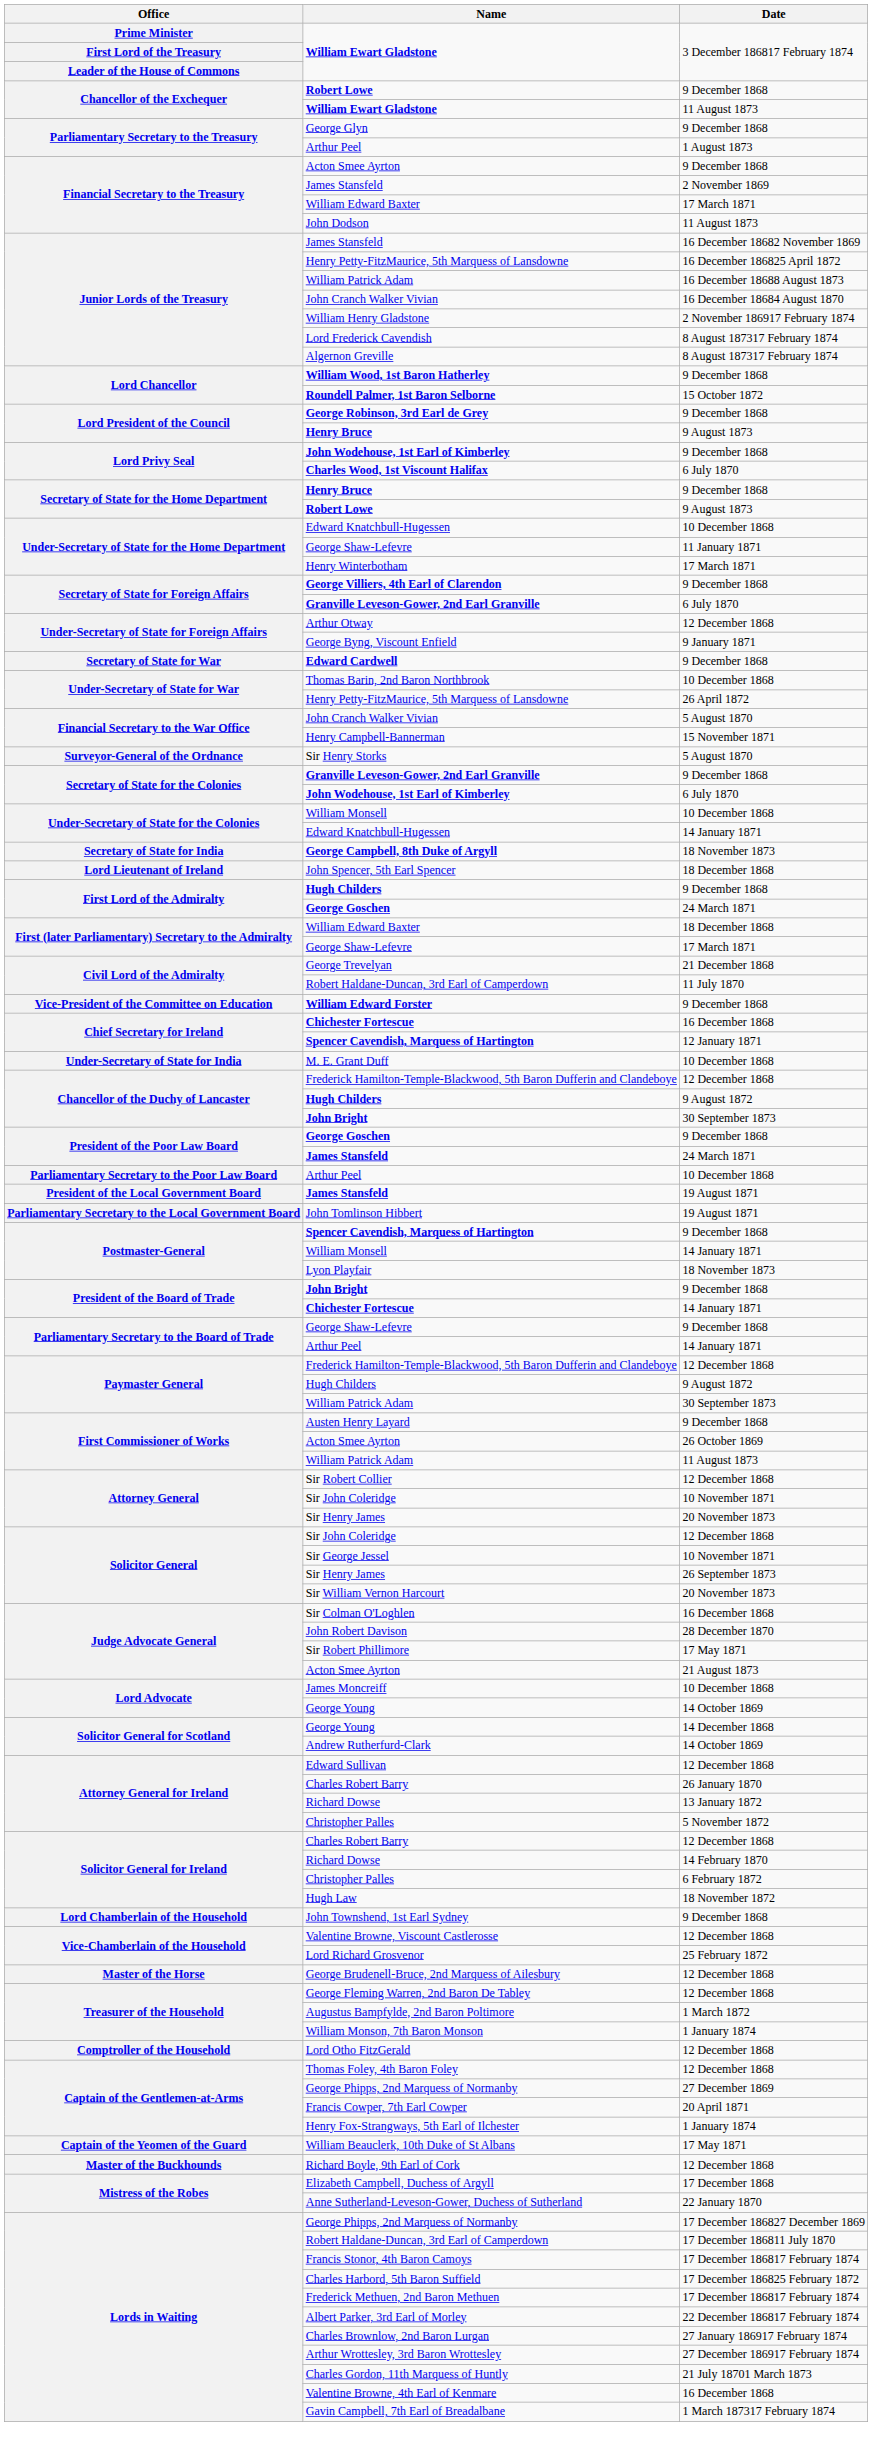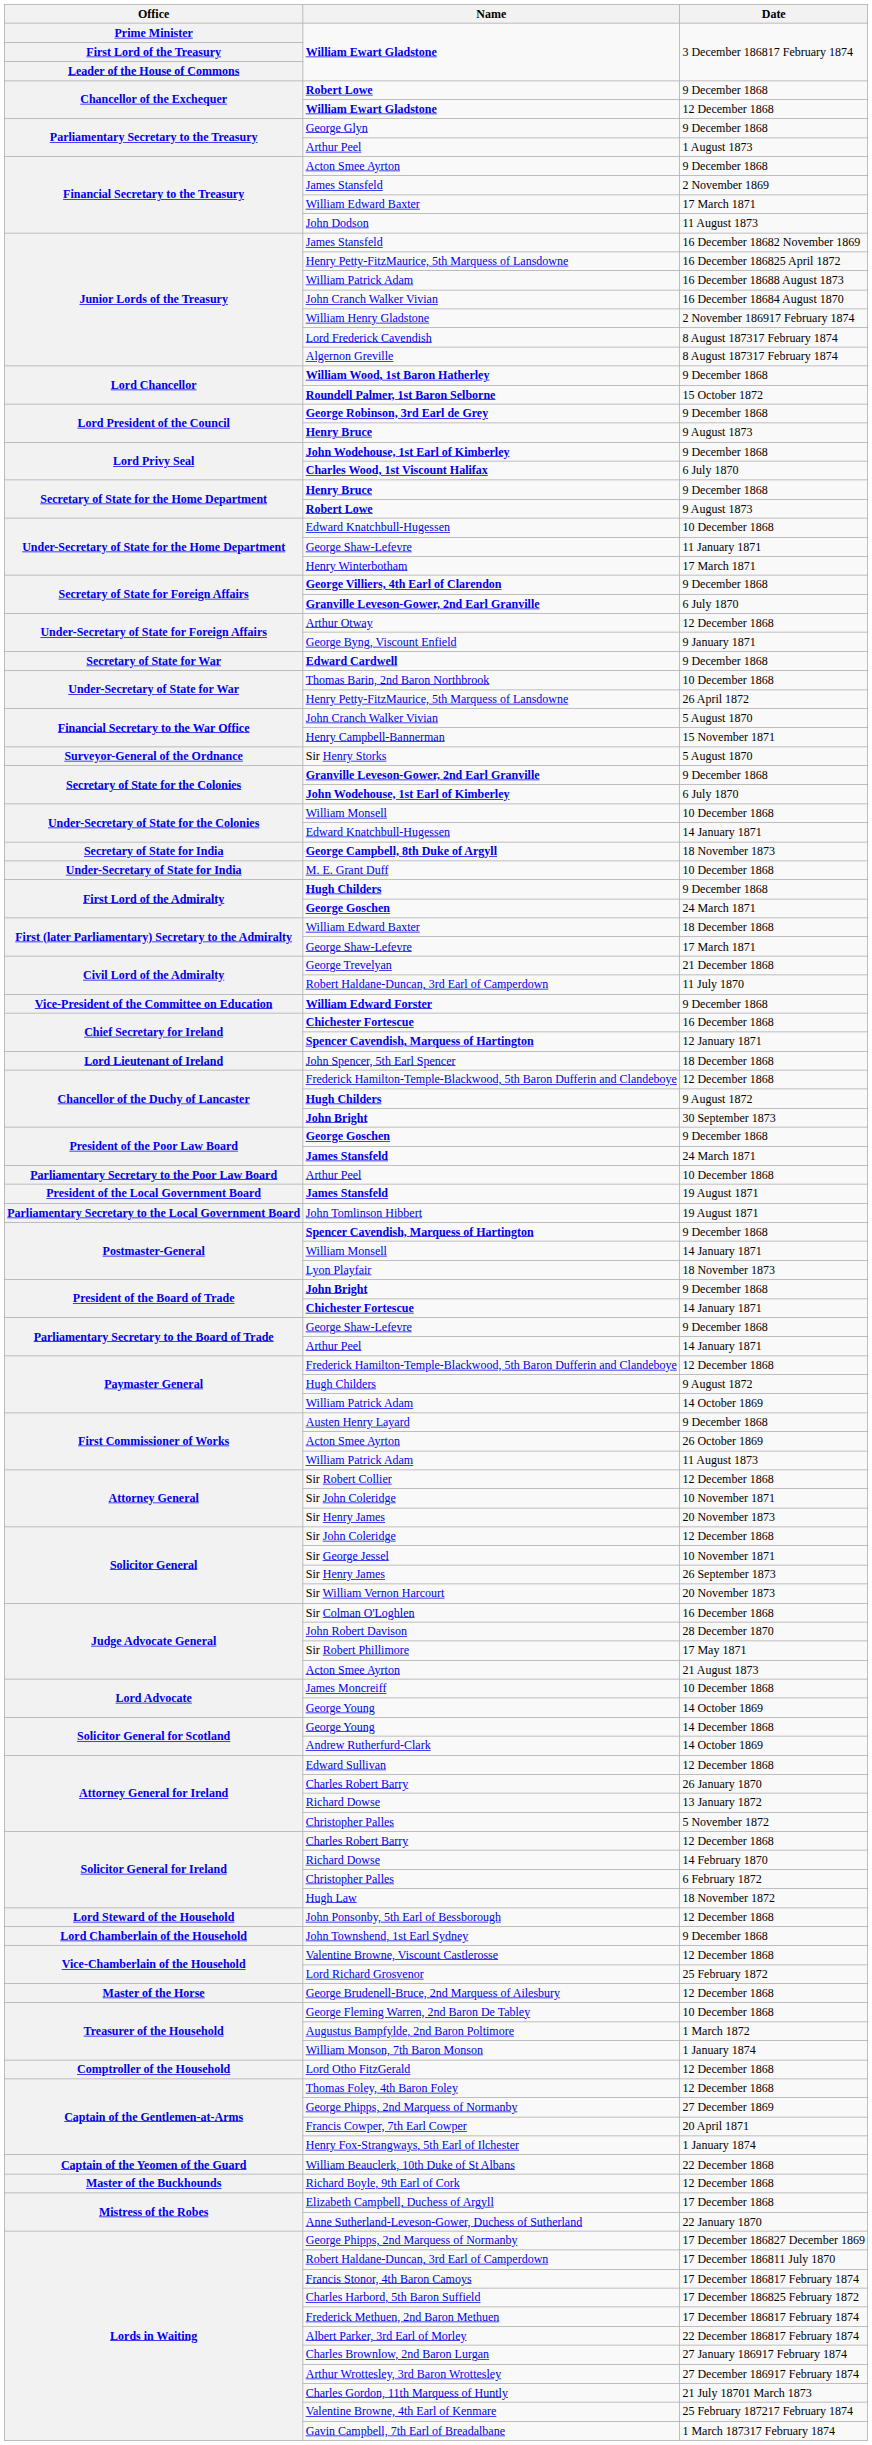 <table class="wikitable plainrowheaders">
 <tr>
 <th>Office</th>
 <th>Name</th>
 <th>Date</th>
 </tr>
 <tr>
 <th scope=row><a href='#'>Prime Minister</a></th>
 <td rowspan=3><strong><a href='#'>William Ewart Gladstone</a></strong></td>
 <td rowspan=3>3 December 186817 February 1874</td>
 </tr>
 <tr>
 <th scope=row><a href='#'>First Lord of the Treasury</a></th>
 </tr>
 <tr>
 <th scope=row><a href='#'>Leader of the House of Commons</a></th>
 </tr>
 <tr>
 <th scope=row rowspan=2><a href='#'>Chancellor of the Exchequer</a></th>
 <td><strong><a href='#'>Robert Lowe</a></strong></td>
 <td>9 December 1868</td>
 </tr>
 <tr>
 <td><strong><a href='#'>William Ewart Gladstone</a></strong></td>
-<td>11 August 1873</td>
+<td>12 December 1868</td>
 </tr>
 <tr>
 <th scope=row rowspan=2><a href='#'>Parliamentary Secretary to the Treasury</a></th>
 <td><a href='#'>George Glyn</a></td>
 <td>9 December 1868</td>
 </tr>
 <tr>
 <td><a href='#'>Arthur Peel</a></td>
 <td>1 August 1873</td>
 </tr>
 <tr>
 <th scope=row rowspan=4><a href='#'>Financial Secretary to the Treasury</a></th>
 <td><a href='#'>Acton Smee Ayrton</a></td>
 <td>9 December 1868</td>
 </tr>
 <tr>
 <td><a href='#'>James Stansfeld</a></td>
 <td>2 November 1869</td>
 </tr>
 <tr>
 <td><a href='#'>William Edward Baxter</a></td>
 <td>17 March 1871</td>
 </tr>
 <tr>
 <td><a href='#'>John Dodson</a></td>
 <td>11 August 1873</td>
 </tr>
 <tr>
 <th scope=row rowspan=7><a href='#'>Junior Lords of the Treasury</a></th>
 <td><a href='#'>James Stansfeld</a></td>
 <td>16 December 18682 November 1869</td>
 </tr>
 <tr>
 <td><a href='#'>Henry Petty-FitzMaurice, 5th Marquess of Lansdowne</a></td>
 <td>16 December 186825 April 1872</td>
 </tr>
 <tr>
 <td><a href='#'>William Patrick Adam</a></td>
 <td>16 December 18688 August 1873</td>
 </tr>
 <tr>
 <td><a href='#'>John Cranch Walker Vivian</a></td>
 <td>16 December 18684 August 1870</td>
 </tr>
 <tr>
 <td><a href='#'>William Henry Gladstone</a></td>
 <td>2 November 186917 February 1874</td>
 </tr>
 <tr>
 <td><a href='#'>Lord Frederick Cavendish</a></td>
 <td>8 August 187317 February 1874</td>
 </tr>
 <tr>
 <td><a href='#'>Algernon Greville</a></td>
 <td>8 August 187317 February 1874</td>
 </tr>
 <tr>
 <th scope=row rowspan=2><a href='#'>Lord Chancellor</a></th>
 <td><strong><a href='#'>William Wood, 1st Baron Hatherley</a></strong></td>
 <td>9 December 1868</td>
 </tr>
 <tr>
 <td><strong><a href='#'>Roundell Palmer, 1st Baron Selborne</a></strong></td>
 <td>15 October 1872</td>
 </tr>
 <tr>
 <th scope=row rowspan=2><a href='#'>Lord President of the Council</a></th>
 <td><strong><a href='#'>George Robinson, 3rd Earl de Grey</a></strong></td>
 <td>9 December 1868</td>
 </tr>
 <tr>
 <td><strong><a href='#'>Henry Bruce</a></strong></td>
 <td>9 August 1873</td>
 </tr>
 <tr>
 <th scope=row rowspan=2><a href='#'>Lord Privy Seal</a></th>
 <td><strong><a href='#'>John Wodehouse, 1st Earl of Kimberley</a></strong></td>
 <td>9 December 1868</td>
 </tr>
 <tr>
 <td><strong><a href='#'>Charles Wood, 1st Viscount Halifax</a></strong></td>
 <td>6 July 1870</td>
 </tr>
 <tr>
 <th scope=row rowspan=2><a href='#'>Secretary of State for the Home Department</a></th>
 <td><strong><a href='#'>Henry Bruce</a></strong></td>
 <td>9 December 1868</td>
 </tr>
 <tr>
 <td><strong><a href='#'>Robert Lowe</a></strong></td>
 <td>9 August 1873</td>
 </tr>
 <tr>
 <th scope=row rowspan=3><a href='#'>Under-Secretary of State for the Home Department</a></th>
 <td><a href='#'>Edward Knatchbull-Hugessen</a></td>
 <td>10 December 1868</td>
 </tr>
 <tr>
 <td><a href='#'>George Shaw-Lefevre</a></td>
 <td>11 January 1871</td>
 </tr>
 <tr>
 <td><a href='#'>Henry Winterbotham</a></td>
 <td>17 March 1871</td>
 </tr>
 <tr>
 <th scope=row rowspan=2><a href='#'>Secretary of State for Foreign Affairs</a></th>
 <td><strong><a href='#'>George Villiers, 4th Earl of Clarendon</a></strong></td>
 <td>9 December 1868</td>
 </tr>
 <tr>
 <td><strong><a href='#'>Granville Leveson-Gower, 2nd Earl Granville</a></strong></td>
 <td>6 July 1870</td>
 </tr>
 <tr>
 <th scope=row rowspan=2><a href='#'>Under-Secretary of State for Foreign Affairs</a></th>
 <td><a href='#'>Arthur Otway</a></td>
 <td>12 December 1868</td>
 </tr>
 <tr>
 <td><a href='#'>George Byng, Viscount Enfield</a></td>
 <td>9 January 1871</td>
 </tr>
 <tr>
 <th scope=row><a href='#'>Secretary of State for War</a></th>
 <td><strong><a href='#'>Edward Cardwell</a></strong></td>
 <td>9 December 1868</td>
 </tr>
 <tr>
 <th scope=row rowspan=2><a href='#'>Under-Secretary of State for War</a></th>
 <td><a href='#'>Thomas Barin, 2nd Baron Northbrook</a></td>
 <td>10 December 1868</td>
 </tr>
 <tr>
 <td><a href='#'>Henry Petty-FitzMaurice, 5th Marquess of Lansdowne</a></td>
 <td>26 April 1872</td>
 </tr>
 <tr>
 <th scope=row rowspan=2><a href='#'>Financial Secretary to the War Office</a></th>
 <td><a href='#'>John Cranch Walker Vivian</a></td>
 <td>5 August 1870</td>
 </tr>
 <tr>
 <td><a href='#'>Henry Campbell-Bannerman</a></td>
 <td>15 November 1871</td>
 </tr>
 <tr>
 <th scope=row><a href='#'>Surveyor-General of the Ordnance</a></th>
 <td>Sir <a href='#'>Henry Storks</a></td>
 <td>5 August 1870</td>
 </tr>
 <tr>
 <th scope=row rowspan=2><a href='#'>Secretary of State for the Colonies</a></th>
 <td><strong><a href='#'>Granville Leveson-Gower, 2nd Earl Granville</a></strong></td>
 <td>9 December 1868</td>
 </tr>
 <tr>
 <td><strong><a href='#'>John Wodehouse, 1st Earl of Kimberley</a></strong></td>
 <td>6 July 1870</td>
 </tr>
 <tr>
 <th scope=row rowspan=2><a href='#'>Under-Secretary of State for the Colonies</a></th>
 <td><a href='#'>William Monsell</a></td>
 <td>10 December 1868</td>
 </tr>
 <tr>
 <td><a href='#'>Edward Knatchbull-Hugessen</a></td>
 <td>14 January 1871</td>
 </tr>
 <tr>
 <th scope=row><a href='#'>Secretary of State for India</a></th>
 <td><strong><a href='#'>George Campbell, 8th Duke of Argyll</a></strong></td>
 <td>18 November 1873</td>
 </tr>
 <tr>
-<th scope=row><a href='#'>Lord Lieutenant of Ireland</a></th>
-<td><a href='#'>John Spencer, 5th Earl Spencer</a></td>
-<td>18 December 1868</td>
+<th scope=row><a href='#'>Under-Secretary of State for India</a></th>
+<td><a href='#'>M. E. Grant Duff</a></td>
+<td>10 December 1868</td>
 </tr>
 <tr>
 <th scope=row rowspan=2><a href='#'>First Lord of the Admiralty</a></th>
 <td><strong><a href='#'>Hugh Childers</a></strong></td>
 <td>9 December 1868</td>
 </tr>
 <tr>
 <td><strong><a href='#'>George Goschen</a></strong></td>
 <td>24 March 1871</td>
 </tr>
 <tr>
 <th scope=row rowspan=2><a href='#'>First (later Parliamentary) Secretary to the Admiralty</a></th>
 <td><a href='#'>William Edward Baxter</a></td>
 <td>18 December 1868</td>
 </tr>
 <tr>
 <td><a href='#'>George Shaw-Lefevre</a></td>
 <td>17 March 1871</td>
 </tr>
 <tr>
 <th scope=row rowspan=2><a href='#'>Civil Lord of the Admiralty</a></th>
 <td><a href='#'>George Trevelyan</a></td>
 <td>21 December 1868</td>
 </tr>
 <tr>
 <td><a href='#'>Robert Haldane-Duncan, 3rd Earl of Camperdown</a></td>
 <td>11 July 1870</td>
 </tr>
 <tr>
 <th scope=row><a href='#'>Vice-President of the Committee on Education</a></th>
 <td><strong><a href='#'>William Edward Forster</a></strong></td>
 <td>9 December 1868</td>
 </tr>
 <tr>
 <th scope=row rowspan=2><a href='#'>Chief Secretary for Ireland</a></th>
 <td><strong><a href='#'>Chichester Fortescue</a></strong></td>
 <td>16 December 1868</td>
 </tr>
 <tr>
 <td><strong><a href='#'>Spencer Cavendish, Marquess of Hartington</a></strong></td>
 <td>12 January 1871</td>
 </tr>
 <tr>
-<th scope=row><a href='#'>Under-Secretary of State for India</a></th>
-<td><a href='#'>M. E. Grant Duff</a></td>
-<td>10 December 1868</td>
+<th scope=row><a href='#'>Lord Lieutenant of Ireland</a></th>
+<td><a href='#'>John Spencer, 5th Earl Spencer</a></td>
+<td>18 December 1868</td>
 </tr>
 <tr>
 <th scope=row rowspan=3><a href='#'>Chancellor of the Duchy of Lancaster</a></th>
 <td><a href='#'>Frederick Hamilton-Temple-Blackwood, 5th Baron Dufferin and Clandeboye</a></td>
 <td>12 December 1868</td>
 </tr>
 <tr>
 <td><strong><a href='#'>Hugh Childers</a></strong></td>
 <td>9 August 1872</td>
 </tr>
 <tr>
 <td><strong><a href='#'>John Bright</a></strong></td>
 <td>30 September 1873</td>
 </tr>
 <tr>
 <th scope=row rowspan=2><a href='#'>President of the Poor Law Board</a></th>
 <td><strong><a href='#'>George Goschen</a></strong></td>
 <td>9 December 1868</td>
 </tr>
 <tr>
 <td><strong><a href='#'>James Stansfeld</a></strong></td>
 <td>24 March 1871</td>
 </tr>
 <tr>
 <th scope=row><a href='#'>Parliamentary Secretary to the Poor Law Board</a></th>
 <td><a href='#'>Arthur Peel</a></td>
 <td>10 December 1868</td>
 </tr>
 <tr>
 <th scope=row><a href='#'>President of the Local Government Board</a></th>
 <td><strong><a href='#'>James Stansfeld</a></strong></td>
 <td>19 August 1871</td>
 </tr>
 <tr>
 <th scope=row><a href='#'>Parliamentary Secretary to the Local Government Board</a></th>
 <td><a href='#'>John Tomlinson Hibbert</a></td>
 <td>19 August 1871</td>
 </tr>
 <tr>
 <th scope=row rowspan=3><a href='#'>Postmaster-General</a></th>
 <td><strong><a href='#'>Spencer Cavendish, Marquess of Hartington</a></strong></td>
 <td>9 December 1868</td>
 </tr>
 <tr>
 <td><a href='#'>William Monsell</a></td>
 <td>14 January 1871</td>
 </tr>
 <tr>
 <td><a href='#'>Lyon Playfair</a></td>
 <td>18 November 1873</td>
 </tr>
 <tr>
 <th scope=row rowspan=2><a href='#'>President of the Board of Trade</a></th>
 <td><strong><a href='#'>John Bright</a></strong></td>
 <td>9 December 1868</td>
 </tr>
 <tr>
 <td><strong><a href='#'>Chichester Fortescue</a></strong></td>
 <td>14 January 1871</td>
 </tr>
 <tr>
 <th scope=row rowspan=2><a href='#'>Parliamentary Secretary to the Board of Trade</a></th>
 <td><a href='#'>George Shaw-Lefevre</a></td>
 <td>9 December 1868</td>
 </tr>
 <tr>
 <td><a href='#'>Arthur Peel</a></td>
 <td>14 January 1871</td>
 </tr>
 <tr>
 <th scope=row rowspan=3><a href='#'>Paymaster General</a></th>
 <td><a href='#'>Frederick Hamilton-Temple-Blackwood, 5th Baron Dufferin and Clandeboye</a></td>
 <td>12 December 1868</td>
 </tr>
 <tr>
 <td><a href='#'>Hugh Childers</a></td>
 <td>9 August 1872</td>
 </tr>
 <tr>
 <td><a href='#'>William Patrick Adam</a></td>
-<td>30 September 1873</td>
+<td>14 October 1869</td>
 </tr>
 <tr>
 <th scope=row rowspan=3><a href='#'>First Commissioner of Works</a></th>
 <td><a href='#'>Austen Henry Layard</a></td>
 <td>9 December 1868</td>
 </tr>
 <tr>
 <td><a href='#'>Acton Smee Ayrton</a></td>
 <td>26 October 1869</td>
 </tr>
 <tr>
 <td><a href='#'>William Patrick Adam</a></td>
 <td>11 August 1873</td>
 </tr>
 <tr>
 <th scope=row rowspan=3><a href='#'>Attorney General</a></th>
 <td>Sir <a href='#'>Robert Collier</a></td>
 <td>12 December 1868</td>
 </tr>
 <tr>
 <td>Sir <a href='#'>John Coleridge</a></td>
 <td>10 November 1871</td>
 </tr>
 <tr>
 <td>Sir <a href='#'>Henry James</a></td>
 <td>20 November 1873</td>
 </tr>
 <tr>
 <th scope=row rowspan=4><a href='#'>Solicitor General</a></th>
 <td>Sir <a href='#'>John Coleridge</a></td>
 <td>12 December 1868</td>
 </tr>
 <tr>
 <td>Sir <a href='#'>George Jessel</a></td>
 <td>10 November 1871</td>
 </tr>
 <tr>
 <td>Sir <a href='#'>Henry James</a></td>
 <td>26 September 1873</td>
 </tr>
 <tr>
 <td>Sir <a href='#'>William Vernon Harcourt</a></td>
 <td>20 November 1873</td>
 </tr>
 <tr>
 <th scope=row rowspan=4><a href='#'>Judge Advocate General</a></th>
 <td>Sir <a href='#'>Colman O'Loghlen</a></td>
 <td>16 December 1868</td>
 </tr>
 <tr>
 <td><a href='#'>John Robert Davison</a></td>
 <td>28 December 1870</td>
 </tr>
 <tr>
 <td>Sir <a href='#'>Robert Phillimore</a></td>
 <td>17 May 1871</td>
 </tr>
 <tr>
 <td><a href='#'>Acton Smee Ayrton</a></td>
 <td>21 August 1873</td>
 </tr>
 <tr>
 <th scope=row rowspan=2><a href='#'>Lord Advocate</a></th>
 <td><a href='#'>James Moncreiff</a></td>
 <td>10 December 1868</td>
 </tr>
 <tr>
 <td><a href='#'>George Young</a></td>
 <td>14 October 1869</td>
 </tr>
 <tr>
 <th scope=row rowspan=2><a href='#'>Solicitor General for Scotland</a></th>
 <td><a href='#'>George Young</a></td>
 <td>14 December 1868</td>
 </tr>
 <tr>
 <td><a href='#'>Andrew Rutherfurd-Clark</a></td>
 <td>14 October 1869</td>
 </tr>
 <tr>
 <th scope=row rowspan=4><a href='#'>Attorney General for Ireland</a></th>
 <td><a href='#'>Edward Sullivan</a></td>
 <td>12 December 1868</td>
 </tr>
 <tr>
 <td><a href='#'>Charles Robert Barry</a></td>
 <td>26 January 1870</td>
 </tr>
 <tr>
 <td><a href='#'>Richard Dowse</a></td>
 <td>13 January 1872</td>
 </tr>
 <tr>
 <td><a href='#'>Christopher Palles</a></td>
 <td>5 November 1872</td>
 </tr>
 <tr>
 <th scope=row rowspan=4><a href='#'>Solicitor General for Ireland</a></th>
 <td><a href='#'>Charles Robert Barry</a></td>
 <td>12 December 1868</td>
 </tr>
 <tr>
 <td><a href='#'>Richard Dowse</a></td>
 <td>14 February 1870</td>
 </tr>
 <tr>
 <td><a href='#'>Christopher Palles</a></td>
 <td>6 February 1872</td>
 </tr>
 <tr>
 <td><a href='#'>Hugh Law</a></td>
 <td>18 November 1872</td>
 </tr>
 <tr>
+<th scope=row><a href='#'>Lord Steward of the Household</a></th>
+<td><a href='#'>John Ponsonby, 5th Earl of Bessborough</a></td>
+<td>12 December 1868</td>
+</tr>
+<tr>
 <th scope=row><a href='#'>Lord Chamberlain of the Household</a></th>
 <td><a href='#'>John Townshend, 1st Earl Sydney</a></td>
 <td>9 December 1868</td>
 </tr>
 <tr>
 <th scope=row rowspan=2><a href='#'>Vice-Chamberlain of the Household</a></th>
 <td><a href='#'>Valentine Browne, Viscount Castlerosse</a></td>
 <td>12 December 1868</td>
 </tr>
 <tr>
 <td><a href='#'>Lord Richard Grosvenor</a></td>
 <td>25 February 1872</td>
 </tr>
 <tr>
 <th scope=row><a href='#'>Master of the Horse</a></th>
 <td><a href='#'>George Brudenell-Bruce, 2nd Marquess of Ailesbury</a></td>
 <td>12 December 1868</td>
 </tr>
 <tr>
 <th scope=row rowspan=3><a href='#'>Treasurer of the Household</a></th>
 <td><a href='#'>George Fleming Warren, 2nd Baron De Tabley</a></td>
-<td>12 December 1868</td>
+<td>10 December 1868</td>
 </tr>
 <tr>
 <td><a href='#'>Augustus Bampfylde, 2nd Baron Poltimore</a></td>
 <td>1 March 1872</td>
 </tr>
 <tr>
 <td><a href='#'>William Monson, 7th Baron Monson</a></td>
 <td>1 January 1874</td>
 </tr>
 <tr>
 <th scope=row><a href='#'>Comptroller of the Household</a></th>
 <td><a href='#'>Lord Otho FitzGerald</a></td>
 <td>12 December 1868</td>
 </tr>
 <tr>
 <th scope=row rowspan=4><a href='#'>Captain of the Gentlemen-at-Arms</a></th>
 <td><a href='#'>Thomas Foley, 4th Baron Foley</a></td>
 <td>12 December 1868</td>
 </tr>
 <tr>
 <td><a href='#'>George Phipps, 2nd Marquess of Normanby</a></td>
 <td>27 December 1869</td>
 </tr>
 <tr>
 <td><a href='#'>Francis Cowper, 7th Earl Cowper</a></td>
 <td>20 April 1871</td>
 </tr>
 <tr>
 <td><a href='#'>Henry Fox-Strangways, 5th Earl of Ilchester</a></td>
 <td>1 January 1874</td>
 </tr>
 <tr>
 <th scope=row><a href='#'>Captain of the Yeomen of the Guard</a></th>
 <td><a href='#'>William Beauclerk, 10th Duke of St Albans</a></td>
-<td>17 May 1871</td>
+<td>22 December 1868</td>
 </tr>
 <tr>
 <th scope=row><a href='#'>Master of the Buckhounds</a></th>
 <td><a href='#'>Richard Boyle, 9th Earl of Cork</a></td>
 <td>12 December 1868</td>
 </tr>
 <tr>
 <th scope=row rowspan=2><a href='#'>Mistress of the Robes</a></th>
 <td><a href='#'>Elizabeth Campbell, Duchess of Argyll</a></td>
 <td>17 December 1868</td>
 </tr>
 <tr>
 <td><a href='#'>Anne Sutherland-Leveson-Gower, Duchess of Sutherland</a></td>
 <td>22 January 1870</td>
 </tr>
 <tr>
 <th scope=row rowspan=11><a href='#'>Lords in Waiting</a></th>
 <td><a href='#'>George Phipps, 2nd Marquess of Normanby</a></td>
 <td>17 December 186827 December 1869</td>
 </tr>
 <tr>
 <td><a href='#'>Robert Haldane-Duncan, 3rd Earl of Camperdown</a></td>
 <td>17 December 186811 July 1870</td>
 </tr>
 <tr>
 <td><a href='#'>Francis Stonor, 4th Baron Camoys</a></td>
 <td>17 December 186817 February 1874</td>
 </tr>
 <tr>
 <td><a href='#'>Charles Harbord, 5th Baron Suffield</a></td>
 <td>17 December 186825 February 1872</td>
 </tr>
 <tr>
 <td><a href='#'>Frederick Methuen, 2nd Baron Methuen</a></td>
 <td>17 December 186817 February 1874</td>
 </tr>
 <tr>
 <td><a href='#'>Albert Parker, 3rd Earl of Morley</a></td>
 <td>22 December 186817 February 1874</td>
 </tr>
 <tr>
 <td><a href='#'>Charles Brownlow, 2nd Baron Lurgan</a></td>
 <td>27 January 186917 February 1874</td>
 </tr>
 <tr>
 <td><a href='#'>Arthur Wrottesley, 3rd Baron Wrottesley</a></td>
 <td>27 December 186917 February 1874</td>
 </tr>
 <tr>
 <td><a href='#'>Charles Gordon, 11th Marquess of Huntly</a></td>
 <td>21 July 18701 March 1873</td>
 </tr>
 <tr>
 <td><a href='#'>Valentine Browne, 4th Earl of Kenmare</a></td>
-<td>16 December 1868</td>
+<td>25 February 187217 February 1874</td>
 </tr>
 <tr>
 <td><a href='#'>Gavin Campbell, 7th Earl of Breadalbane</a></td>
 <td>1 March 187317 February 1874</td>
 </tr>
 </table>
